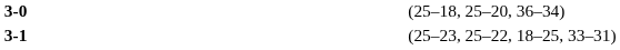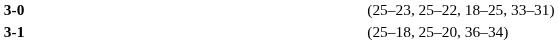 <table width=100% cellspacing=1>
 <tr>
 <th width=20%></th>
 <th width=12%></th>
 <th width=20%></th>
 <th width=33%></th>
 <td></td>
 </tr>
 <tr style=font-size:90%>
 <td align=right></td>
 <td align=center><strong>3-0</strong></td>
 <td></td>
-<td>(25–18, 25–20, 36–34)</td>
+<td>(25–23, 25–22, 18–25, 33–31)</td>
 <td></td>
 </tr>
 <tr style=font-size:90%>
 <td align=right></td>
 <td align=center><strong>3-1</strong></td>
 <td></td>
-<td>(25–23, 25–22, 18–25, 33–31)</td>
+<td>(25–18, 25–20, 36–34)</td>
 </tr>
 </table>
